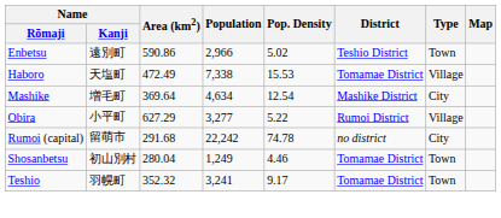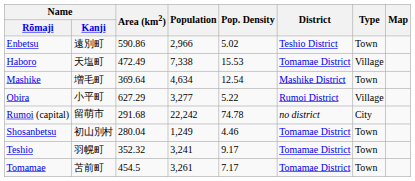 <table class="wikitable sortable">
 <tr>
 <th colspan="2">Name</th>
 <th rowspan="2">Area (km<sup>2</sup>)</th>
 <th rowspan="2">Population</th>
 <th rowspan="2">Pop. Density</th>
 <th rowspan="2">District</th>
 <th rowspan="2">Type</th>
 <th rowspan="2">Map</th>
 </tr>
 <tr>
 <th><a href='#'>Rōmaji</a></th>
 <th><a href='#'>Kanji</a></th>
 </tr>
 <tr>
 <td> <a href='#'>Enbetsu</a></td>
 <td>遠別町</td>
 <td>590.86</td>
 <td>2,966</td>
 <td>5.02</td>
 <td><a href='#'>Teshio District</a></td>
 <td>Town</td>
 <td></td>
 </tr>
 <tr>
 <td> <a href='#'>Haboro</a></td>
 <td>天塩町</td>
 <td>472.49</td>
 <td>7,338</td>
 <td>15.53</td>
 <td><a href='#'>Tomamae District</a></td>
 <td>Village</td>
 <td></td>
 </tr>
 <tr>
 <td> <a href='#'>Mashike</a></td>
 <td>増毛町</td>
 <td>369.64</td>
 <td>4,634</td>
 <td>12.54</td>
 <td><a href='#'>Mashike District</a></td>
-<td>City</td>
+<td>Town</td>
 <td></td>
 </tr>
 <tr>
 <td> <a href='#'>Obira</a></td>
 <td>小平町</td>
 <td>627.29</td>
 <td>3,277</td>
 <td>5.22</td>
 <td><a href='#'>Rumoi District</a></td>
 <td>Village</td>
 <td></td>
 </tr>
 <tr>
 <td> <a href='#'>Rumoi</a> (capital)</td>
 <td>留萌市</td>
 <td>291.68</td>
 <td>22,242</td>
 <td>74.78</td>
 <td><em>no district</em></td>
 <td>City</td>
 <td></td>
 </tr>
 <tr>
 <td> <a href='#'>Shosanbetsu</a></td>
 <td>初山別村</td>
 <td>280.04</td>
 <td>1,249</td>
 <td>4.46</td>
 <td><a href='#'>Tomamae District</a></td>
 <td>Town</td>
 <td></td>
 </tr>
 <tr>
 <td> <a href='#'>Teshio</a></td>
 <td>羽幌町</td>
 <td>352.32</td>
 <td>3,241</td>
 <td>9.17</td>
 <td><a href='#'>Tomamae District</a></td>
 <td>Town</td>
 <td></td>
 </tr>
+<tr>
+<td> <a href='#'>Tomamae</a></td>
+<td>苫前町</td>
+<td>454.5</td>
+<td>3,261</td>
+<td>7.17</td>
+<td><a href='#'>Tomamae District</a></td>
+<td>Town</td>
+<td></td>
+</tr>
 </table>
